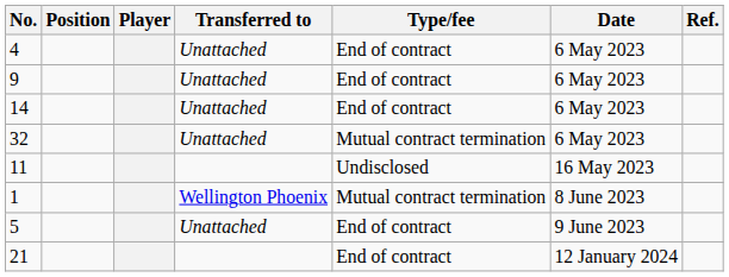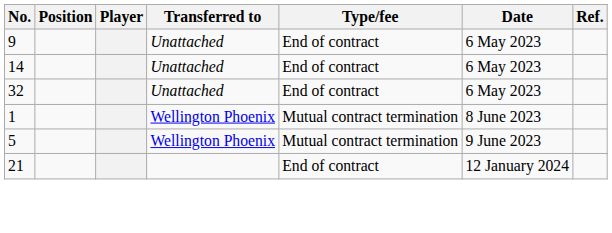 <table class="wikitable plainrowheaders sortable" style="text-align:center; text-align:left">
 <tr>
 <th scope="col">No.</th>
 <th scope="col">Position</th>
 <th scope="col">Player</th>
 <th scope="col">Transferred to</th>
 <th scope="col">Type/fee</th>
 <th scope="col">Date</th>
 <th scope="col" class="unsortable">Ref.</th>
-</tr>
-<tr>
-<td>4</td>
-<td></td>
-<th scope="row"></th>
-<td><em>Unattached</em></td>
-<td>End of contract</td>
-<td>6 May 2023</td>
-<td></td>
 </tr>
 <tr>
 <td>9</td>
 <td></td>
 <th scope="row"></th>
 <td><em>Unattached</em></td>
 <td>End of contract</td>
 <td>6 May 2023</td>
 <td></td>
 </tr>
 <tr>
 <td>14</td>
 <td></td>
 <th scope="row"></th>
 <td><em>Unattached</em></td>
 <td>End of contract</td>
 <td>6 May 2023</td>
 <td></td>
 </tr>
 <tr>
 <td>32</td>
 <td></td>
 <th scope="row"></th>
 <td><em>Unattached</em></td>
-<td>Mutual contract termination</td>
+<td>End of contract</td>
 <td>6 May 2023</td>
-<td></td>
-</tr>
-<tr>
-<td>11</td>
-<td></td>
-<th scope="row"></th>
-<td></td>
-<td>Undisclosed</td>
-<td>16 May 2023</td>
 <td></td>
 </tr>
 <tr>
 <td>1</td>
 <td></td>
 <th scope="row"></th>
 <td><a href='#'>Wellington Phoenix</a></td>
 <td>Mutual contract termination</td>
 <td>8 June 2023</td>
 <td></td>
 </tr>
 <tr>
 <td>5</td>
 <td></td>
 <th scope="row"></th>
-<td><em>Unattached</em></td>
-<td>End of contract</td>
+<td><a href='#'>Wellington Phoenix</a></td>
+<td>Mutual contract termination</td>
 <td>9 June 2023</td>
 <td></td>
 </tr>
 <tr>
 <td>21</td>
 <td></td>
 <th scope="row"></th>
 <td></td>
 <td>End of contract</td>
 <td>12 January 2024</td>
 <td></td>
 </tr>
 </table>
